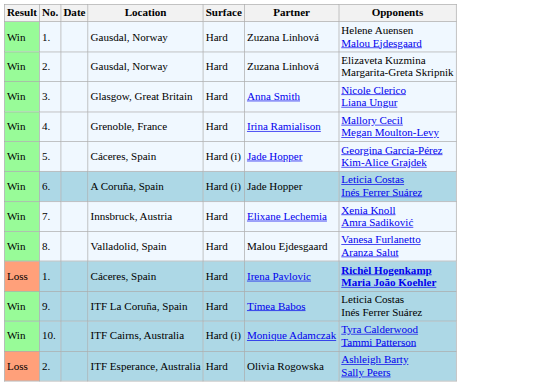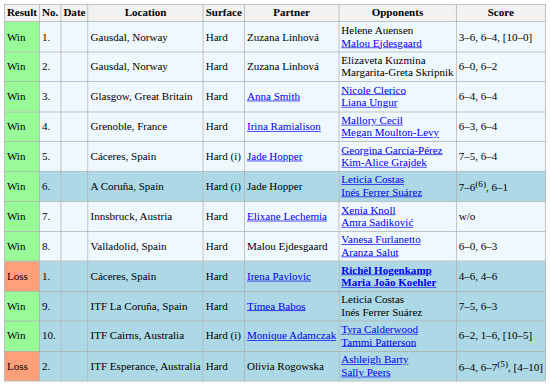 <table class="sortable wikitable">
 <tr>
 <th>Result</th>
 <th>No.</th>
 <th>Date</th>
 <th>Location</th>
 <th>Surface</th>
 <th>Partner</th>
 <th>Opponents</th>
+<th class="unsortable">Score</th>
 </tr>
 <tr style="background:#f0f8ff;">
 <td style="background:#98fb98;">Win</td>
 <td>1.</td>
 <td></td>
 <td>Gausdal, Norway</td>
 <td>Hard</td>
 <td> Zuzana Linhová</td>
 <td> Helene Auensen <br>  <a href='#'>Malou Ejdesgaard</a></td>
+<td>3–6, 6–4, [10–0]</td>
 </tr>
 <tr style="background:#f0f8ff;">
 <td style="background:#98fb98;">Win</td>
 <td>2.</td>
 <td></td>
 <td>Gausdal, Norway</td>
 <td>Hard</td>
 <td> Zuzana Linhová</td>
 <td> Elizaveta Kuzmina <br>  Margarita-Greta Skripnik</td>
+<td>6–0, 6–2</td>
 </tr>
 <tr style="background:#f0f8ff;">
 <td style="background:#98fb98;">Win</td>
 <td>3.</td>
 <td></td>
 <td>Glasgow, Great Britain</td>
 <td>Hard</td>
 <td> <a href='#'>Anna Smith</a></td>
 <td> <a href='#'>Nicole Clerico</a> <br>  <a href='#'>Liana Ungur</a></td>
+<td>6–4, 6–4</td>
 </tr>
 <tr style="background:#f0f8ff;">
 <td style="background:#98fb98;">Win</td>
 <td>4.</td>
 <td></td>
 <td>Grenoble, France</td>
 <td>Hard</td>
 <td> <a href='#'>Irina Ramialison</a></td>
 <td> <a href='#'>Mallory Cecil</a> <br>  <a href='#'>Megan Moulton-Levy</a></td>
+<td>6–3, 6–4</td>
 </tr>
 <tr style="background:#f0f8ff;">
 <td style="background:#98fb98;">Win</td>
 <td>5.</td>
 <td></td>
 <td>Cáceres, Spain</td>
 <td>Hard (i)</td>
 <td> <a href='#'>Jade Hopper</a></td>
 <td> <a href='#'>Georgina García-Pérez</a> <br>  <a href='#'>Kim-Alice Grajdek</a></td>
+<td>7–5, 6–4</td>
 </tr>
 <tr style="background:lightblue;">
 <td style="background:#98fb98;">Win</td>
 <td>6.</td>
 <td></td>
 <td>A Coruña, Spain</td>
 <td>Hard (i)</td>
 <td> Jade Hopper</td>
 <td> <a href='#'>Leticia Costas</a> <br>  <a href='#'>Inés Ferrer Suárez</a></td>
+<td>7–6<sup>(6)</sup>, 6–1</td>
 </tr>
 <tr style="background:#f0f8ff;">
 <td style="background:#98fb98;">Win</td>
 <td>7.</td>
 <td></td>
 <td>Innsbruck, Austria</td>
 <td>Hard</td>
 <td> <a href='#'>Elixane Lechemia</a></td>
 <td> <a href='#'>Xenia Knoll</a> <br>  <a href='#'>Amra Sadiković</a></td>
+<td>w/o</td>
 </tr>
 <tr style="background:#f0f8ff;">
 <td style="background:#98fb98;">Win</td>
 <td>8.</td>
 <td></td>
 <td>Valladolid, Spain</td>
 <td>Hard</td>
 <td> Malou Ejdesgaard</td>
 <td> <a href='#'>Vanesa Furlanetto</a> <br>  <a href='#'>Aranza Salut</a></td>
+<td>6–0, 6–3</td>
 </tr>
 <tr style="background:lightblue;">
 <td style="background:#ffa07a;">Loss</td>
 <td>1.</td>
 <td></td>
 <td>Cáceres, Spain</td>
 <td>Hard</td>
 <td> <a href='#'>Irena Pavlovic</a></td>
 <td><strong> <a href='#'>Richèl Hogenkamp</a> <br>  <a href='#'>Maria João Koehler</a></strong></td>
+<td>4–6, 4–6</td>
 </tr>
 <tr style="background:lightblue;">
 <td style="background:#98fb98;">Win</td>
 <td>9.</td>
 <td></td>
 <td>ITF La Coruña, Spain</td>
 <td>Hard</td>
 <td> <a href='#'>Tímea Babos</a></td>
 <td> Leticia Costas <br>  Inés Ferrer Suárez</td>
+<td>7–5, 6–3</td>
 </tr>
 <tr style="background:lightblue;">
 <td style="background:#98fb98;">Win</td>
 <td>10.</td>
 <td></td>
 <td>ITF Cairns, Australia</td>
 <td>Hard (i)</td>
 <td> <a href='#'>Monique Adamczak</a></td>
 <td> <a href='#'>Tyra Calderwood</a> <br>  <a href='#'>Tammi Patterson</a></td>
+<td>6–2, 1–6, [10–5]</td>
 </tr>
 <tr style="background:lightblue;">
 <td style="background:#ffa07a;">Loss</td>
 <td>2.</td>
 <td></td>
 <td>ITF Esperance, Australia</td>
 <td>Hard</td>
 <td> Olivia Rogowska</td>
 <td> <a href='#'>Ashleigh Barty</a> <br>  <a href='#'>Sally Peers</a></td>
+<td>6–4, 6–7<sup>(5)</sup>, [4–10]</td>
 </tr>
 </table>
